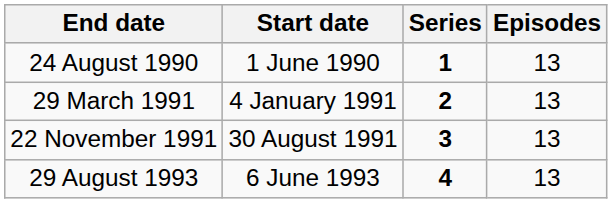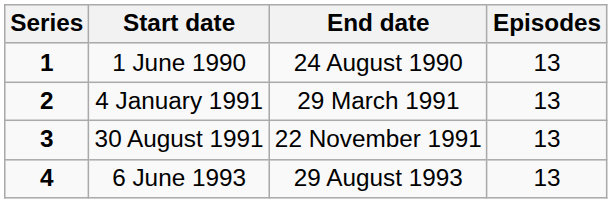 <table class="wikitable" style="text-align:center;">
 <tr>
+<th>Series</th>
+<th>Start date</th>
 <th>End date</th>
-<th>Start date</th>
-<th>Series</th>
 <th>Episodes</th>
 </tr>
 <tr>
+<td><strong>1</strong></td>
+<td>1 June 1990</td>
 <td>24 August 1990</td>
-<td>1 June 1990</td>
-<td><strong>1</strong></td>
 <td>13</td>
 </tr>
 <tr>
+<td><strong>2</strong></td>
+<td>4 January 1991</td>
 <td>29 March 1991</td>
-<td>4 January 1991</td>
-<td><strong>2</strong></td>
 <td>13</td>
 </tr>
 <tr>
+<td><strong>3</strong></td>
+<td>30 August 1991</td>
 <td>22 November 1991</td>
-<td>30 August 1991</td>
-<td><strong>3</strong></td>
 <td>13</td>
 </tr>
 <tr>
+<td><strong>4</strong></td>
+<td>6 June 1993</td>
 <td>29 August 1993</td>
-<td>6 June 1993</td>
-<td><strong>4</strong></td>
 <td>13</td>
 </tr>
 </table>
